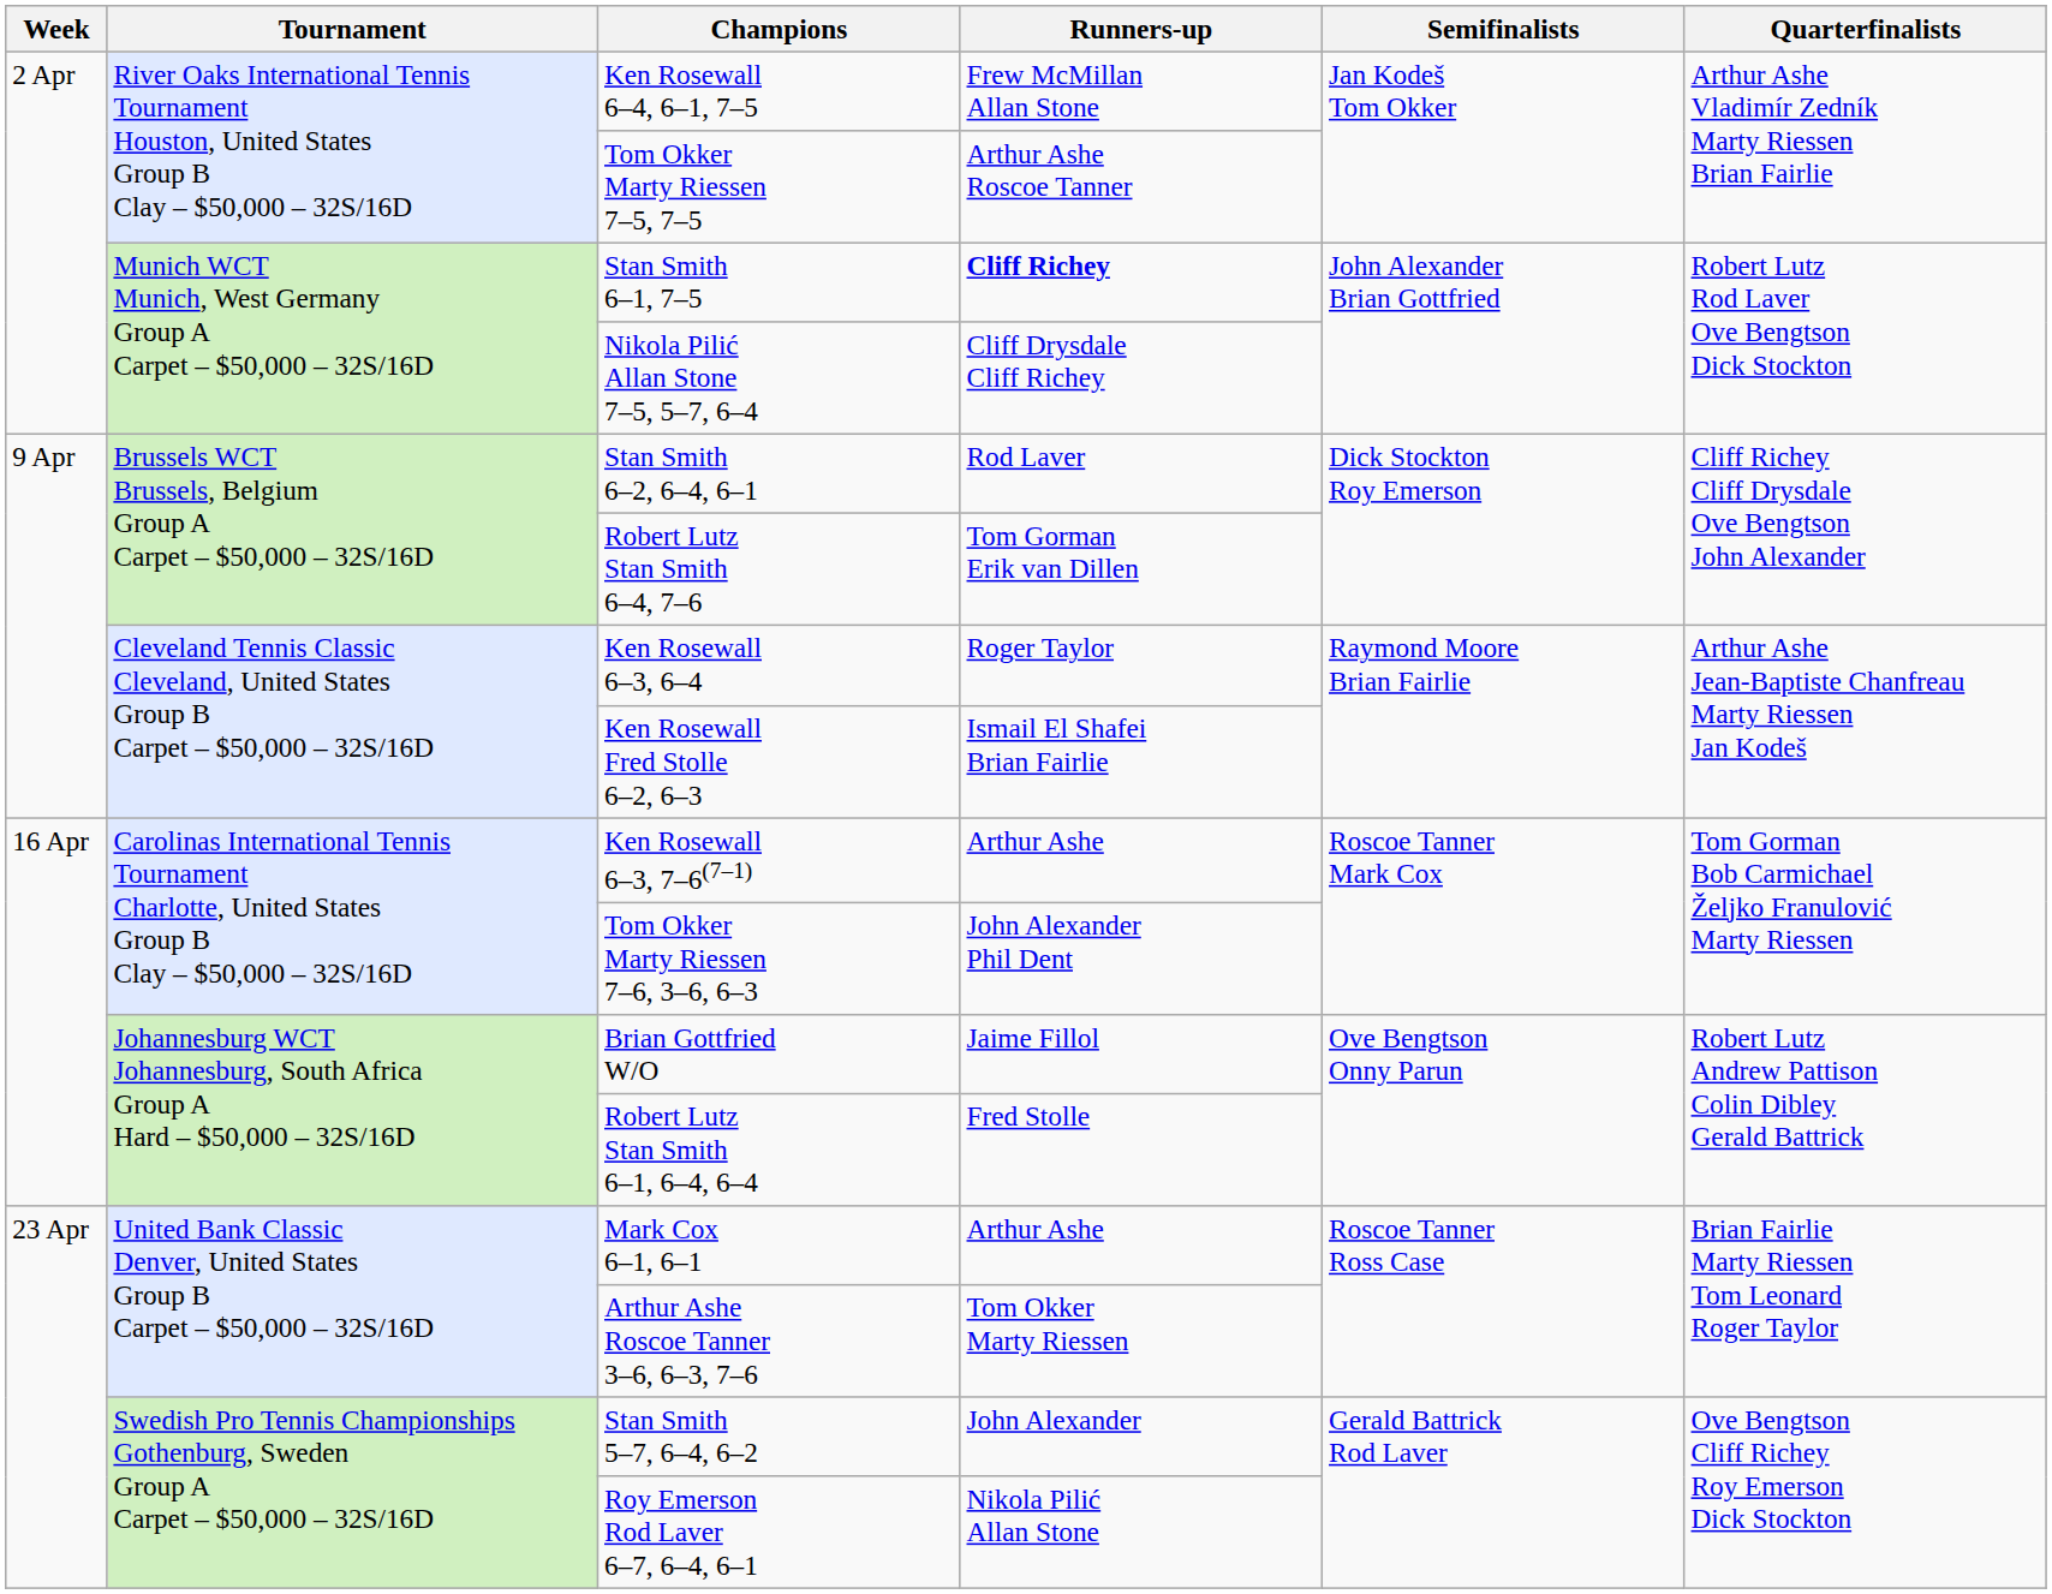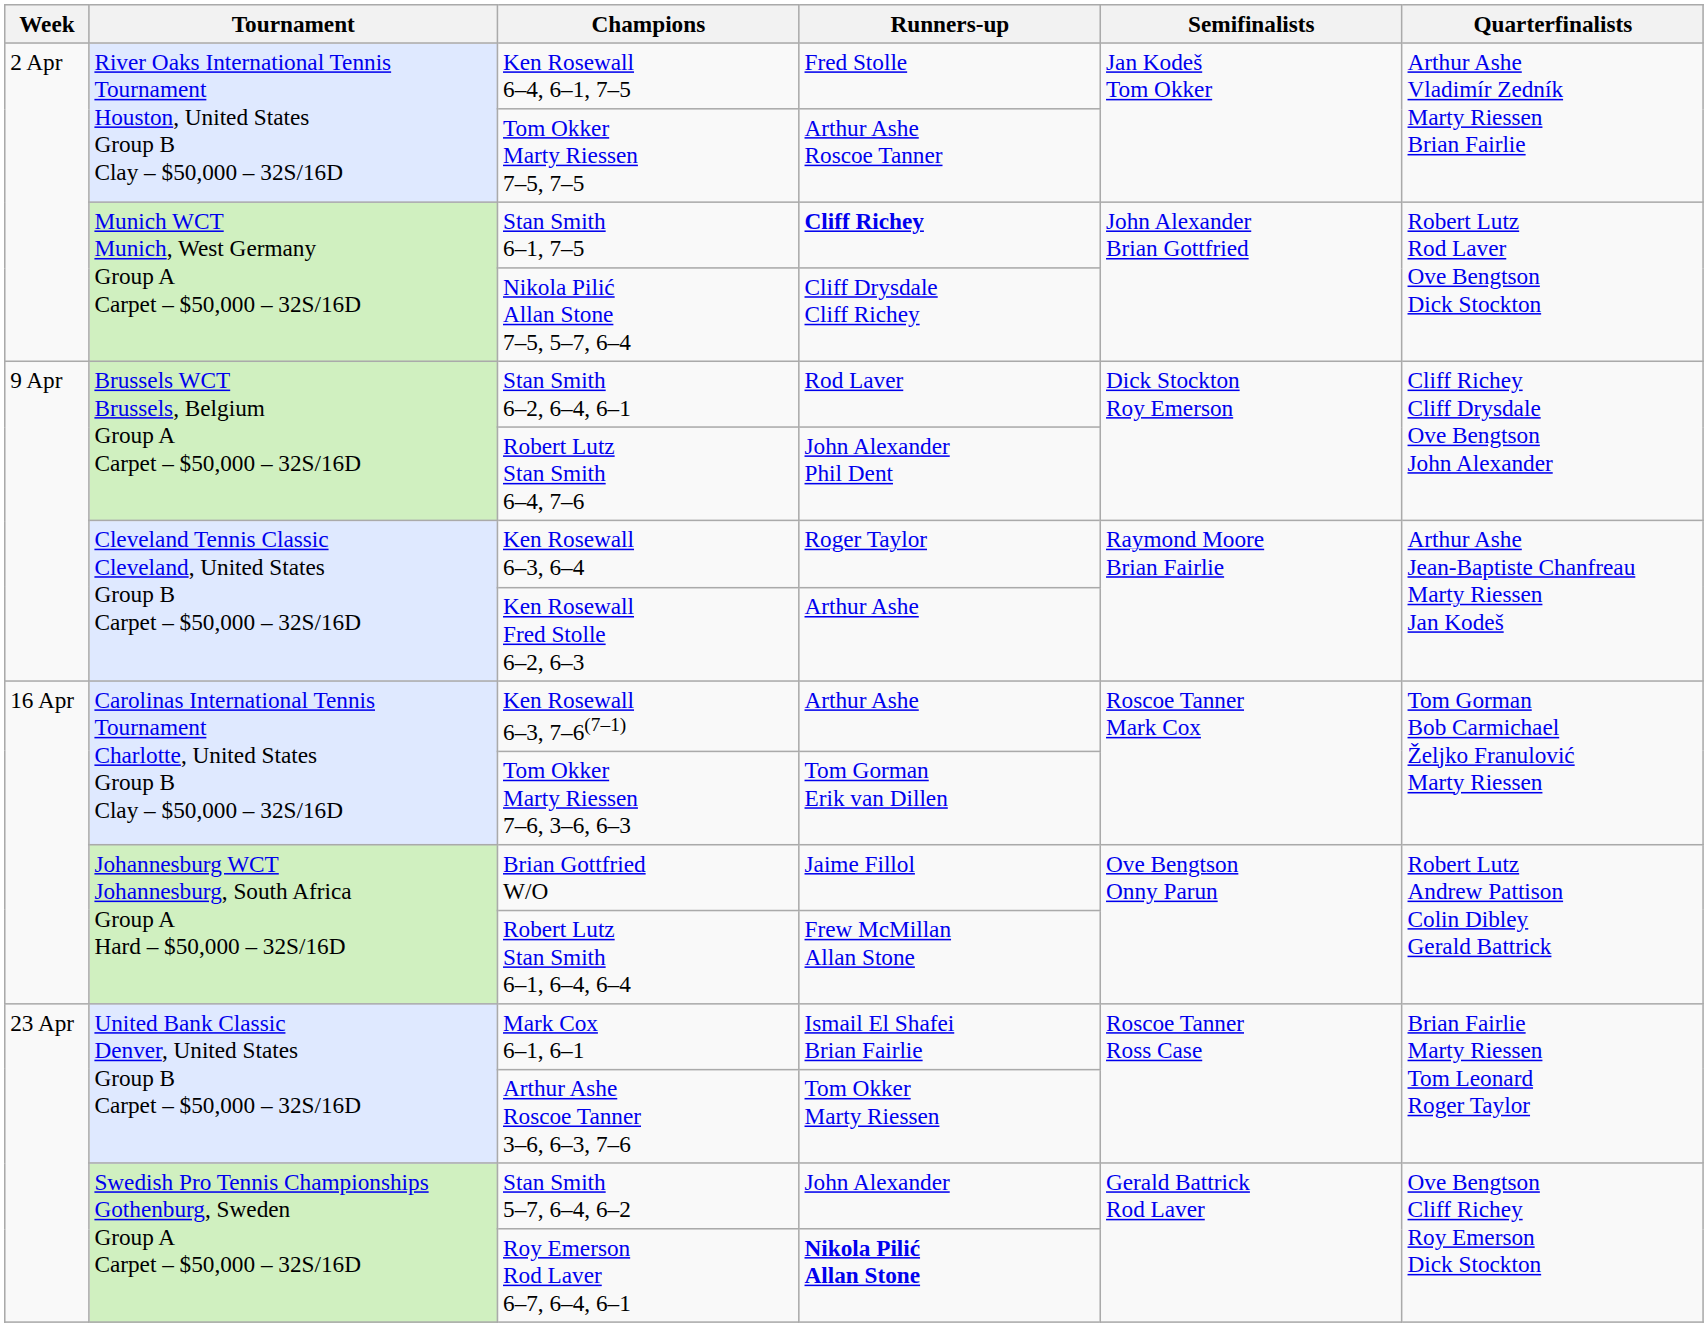 <table class=wikitable style=font-size:95%>
 <tr>
 <th style="width:48px;">Week</th>
 <th style="width:260px;">Tournament</th>
 <th style="width:190px;">Champions</th>
 <th style="width:190px;">Runners-up</th>
 <th style="width:190px;">Semifinalists</th>
 <th style="width:190px;">Quarterfinalists</th>
 </tr>
 <tr valign=top>
 <td rowspan="4">2 Apr</td>
 <td style="background:#DFE9FF;" rowspan="2"><a href='#'>River Oaks International Tennis Tournament</a><br> <a href='#'>Houston</a>, United States<br>Group B<br>Clay – $50,000 – 32S/16D</td>
 <td> <a href='#'>Ken Rosewall</a><br>6–4, 6–1, 7–5</td>
-<td> <a href='#'>Frew McMillan</a><br> <a href='#'>Allan Stone</a></td>
+<td> <a href='#'>Fred Stolle</a></td>
 <td rowspan="2"> <a href='#'>Jan Kodeš</a> <br>  <a href='#'>Tom Okker</a></td>
 <td rowspan="2"> <a href='#'>Arthur Ashe</a> <br>  <a href='#'>Vladimír Zedník</a> <br>  <a href='#'>Marty Riessen</a> <br>  <a href='#'>Brian Fairlie</a></td>
 </tr>
 <tr valign=top>
 <td> <a href='#'>Tom Okker</a><br> <a href='#'>Marty Riessen</a><br>7–5, 7–5</td>
 <td> <a href='#'>Arthur Ashe</a><br> <a href='#'>Roscoe Tanner</a></td>
 </tr>
 <tr valign=top>
 <td style="background:#d0f0c0;" rowspan="2"><a href='#'>Munich WCT</a><br> <a href='#'>Munich</a>, West Germany<br>Group A<br>Carpet – $50,000 – 32S/16D</td>
 <td> <a href='#'>Stan Smith</a><br>6–1, 7–5</td>
 <td><strong> <a href='#'>Cliff Richey</a></strong></td>
 <td rowspan="2"> <a href='#'>John Alexander</a><br>  <a href='#'>Brian Gottfried</a></td>
 <td rowspan="2"> <a href='#'>Robert Lutz</a> <br>  <a href='#'>Rod Laver</a> <br>  <a href='#'>Ove Bengtson</a> <br>  <a href='#'>Dick Stockton</a></td>
 </tr>
 <tr valign=top>
 <td> <a href='#'>Nikola Pilić</a><br> <a href='#'>Allan Stone</a><br>7–5, 5–7, 6–4</td>
 <td> <a href='#'>Cliff Drysdale</a><br> <a href='#'>Cliff Richey</a></td>
 </tr>
 <tr valign=top>
 <td rowspan="4">9 Apr</td>
 <td style="background:#d0f0c0;" rowspan="2"><a href='#'>Brussels WCT</a><br> <a href='#'>Brussels</a>, Belgium<br>Group A<br>Carpet – $50,000 – 32S/16D</td>
 <td> <a href='#'>Stan Smith</a><br>6–2, 6–4, 6–1</td>
 <td> <a href='#'>Rod Laver</a></td>
 <td rowspan="2"> <a href='#'>Dick Stockton</a> <br>  <a href='#'>Roy Emerson</a></td>
 <td rowspan="2"> <a href='#'>Cliff Richey</a> <br>  <a href='#'>Cliff Drysdale</a> <br>  <a href='#'>Ove Bengtson</a> <br>  <a href='#'>John Alexander</a></td>
 </tr>
 <tr valign=top>
 <td> <a href='#'>Robert Lutz</a><br> <a href='#'>Stan Smith</a><br>6–4, 7–6</td>
-<td> <a href='#'>Tom Gorman</a><br> <a href='#'>Erik van Dillen</a></td>
+<td> <a href='#'>John Alexander</a><br> <a href='#'>Phil Dent</a></td>
 </tr>
 <tr valign=top>
 <td style="background:#DFE9FF;" rowspan="2"><a href='#'>Cleveland Tennis Classic</a><br> <a href='#'>Cleveland</a>, United States<br>Group B<br>Carpet – $50,000 – 32S/16D</td>
 <td> <a href='#'>Ken Rosewall</a><br>6–3, 6–4</td>
 <td> <a href='#'>Roger Taylor</a></td>
 <td rowspan="2"> <a href='#'>Raymond Moore</a> <br>  <a href='#'>Brian Fairlie</a></td>
 <td rowspan="2"> <a href='#'>Arthur Ashe</a> <br>  <a href='#'>Jean-Baptiste Chanfreau</a> <br>  <a href='#'>Marty Riessen</a> <br>  <a href='#'>Jan Kodeš</a></td>
 </tr>
 <tr valign=top>
 <td> <a href='#'>Ken Rosewall</a><br> <a href='#'>Fred Stolle</a><br>6–2, 6–3</td>
-<td> <a href='#'>Ismail El Shafei</a><br> <a href='#'>Brian Fairlie</a></td>
+<td> <a href='#'>Arthur Ashe</a></td>
 </tr>
 <tr valign=top>
 <td rowspan="4">16 Apr</td>
 <td style="background:#DFE9FF;" rowspan="2"><a href='#'>Carolinas International Tennis Tournament</a><br> <a href='#'>Charlotte</a>, United States<br>Group B<br>Clay – $50,000 – 32S/16D</td>
 <td> <a href='#'>Ken Rosewall</a><br>6–3, 7–6<sup>(7–1)</sup></td>
 <td> <a href='#'>Arthur Ashe</a></td>
 <td rowspan="2"> <a href='#'>Roscoe Tanner</a> <br>  <a href='#'>Mark Cox</a></td>
 <td rowspan="2"> <a href='#'>Tom Gorman</a> <br>  <a href='#'>Bob Carmichael</a> <br>  <a href='#'>Željko Franulović</a> <br>  <a href='#'>Marty Riessen</a></td>
 </tr>
 <tr valign=top>
 <td> <a href='#'>Tom Okker</a><br> <a href='#'>Marty Riessen</a><br>7–6, 3–6, 6–3</td>
-<td> <a href='#'>John Alexander</a><br> <a href='#'>Phil Dent</a></td>
+<td> <a href='#'>Tom Gorman</a><br> <a href='#'>Erik van Dillen</a></td>
 </tr>
 <tr valign=top>
 <td style="background:#d0f0c0;" rowspan="2"><a href='#'>Johannesburg WCT</a><br> <a href='#'>Johannesburg</a>, South Africa<br>Group A<br>Hard – $50,000 – 32S/16D</td>
 <td> <a href='#'>Brian Gottfried</a><br>W/O</td>
 <td> <a href='#'>Jaime Fillol</a></td>
 <td rowspan="2"> <a href='#'>Ove Bengtson</a> <br>  <a href='#'>Onny Parun</a></td>
 <td rowspan="2"> <a href='#'>Robert Lutz</a> <br>   <a href='#'>Andrew Pattison</a> <br>  <a href='#'>Colin Dibley</a> <br>  <a href='#'>Gerald Battrick</a></td>
 </tr>
 <tr valign=top>
 <td> <a href='#'>Robert Lutz</a><br> <a href='#'>Stan Smith</a><br>6–1, 6–4, 6–4</td>
-<td> <a href='#'>Fred Stolle</a></td>
+<td> <a href='#'>Frew McMillan</a><br> <a href='#'>Allan Stone</a></td>
 </tr>
 <tr valign=top>
 <td rowspan="4">23 Apr</td>
 <td style="background:#DFE9FF;" rowspan="2"><a href='#'>United Bank Classic</a><br> <a href='#'>Denver</a>, United States<br>Group B<br>Carpet – $50,000 – 32S/16D</td>
 <td> <a href='#'>Mark Cox</a><br>6–1, 6–1</td>
-<td> <a href='#'>Arthur Ashe</a></td>
+<td> <a href='#'>Ismail El Shafei</a><br> <a href='#'>Brian Fairlie</a></td>
 <td rowspan="2"> <a href='#'>Roscoe Tanner</a> <br>  <a href='#'>Ross Case</a></td>
 <td rowspan="2"> <a href='#'>Brian Fairlie</a> <br>  <a href='#'>Marty Riessen</a> <br>  <a href='#'>Tom Leonard</a> <br>  <a href='#'>Roger Taylor</a></td>
 </tr>
 <tr valign=top>
 <td> <a href='#'>Arthur Ashe</a><br> <a href='#'>Roscoe Tanner</a><br>3–6, 6–3, 7–6</td>
 <td> <a href='#'>Tom Okker</a><br> <a href='#'>Marty Riessen</a></td>
 </tr>
 <tr valign=top>
 <td style="background:#d0f0c0;" rowspan="2"><a href='#'>Swedish Pro Tennis Championships</a><br> <a href='#'>Gothenburg</a>, Sweden<br>Group A<br>Carpet – $50,000 – 32S/16D</td>
 <td> <a href='#'>Stan Smith</a><br>5–7, 6–4, 6–2</td>
 <td> <a href='#'>John Alexander</a></td>
 <td rowspan="2"> <a href='#'>Gerald Battrick</a><br>  <a href='#'>Rod Laver</a></td>
 <td rowspan="2"> <a href='#'>Ove Bengtson</a> <br>  <a href='#'>Cliff Richey</a> <br>  <a href='#'>Roy Emerson</a> <br>  <a href='#'>Dick Stockton</a></td>
 </tr>
 <tr valign=top>
 <td> <a href='#'>Roy Emerson</a><br> <a href='#'>Rod Laver</a><br>6–7, 6–4, 6–1</td>
-<td> <a href='#'>Nikola Pilić</a><br> <a href='#'>Allan Stone</a></td>
+<td><strong> <a href='#'>Nikola Pilić</a><br> <a href='#'>Allan Stone</a></strong></td>
 </tr>
 </table>
